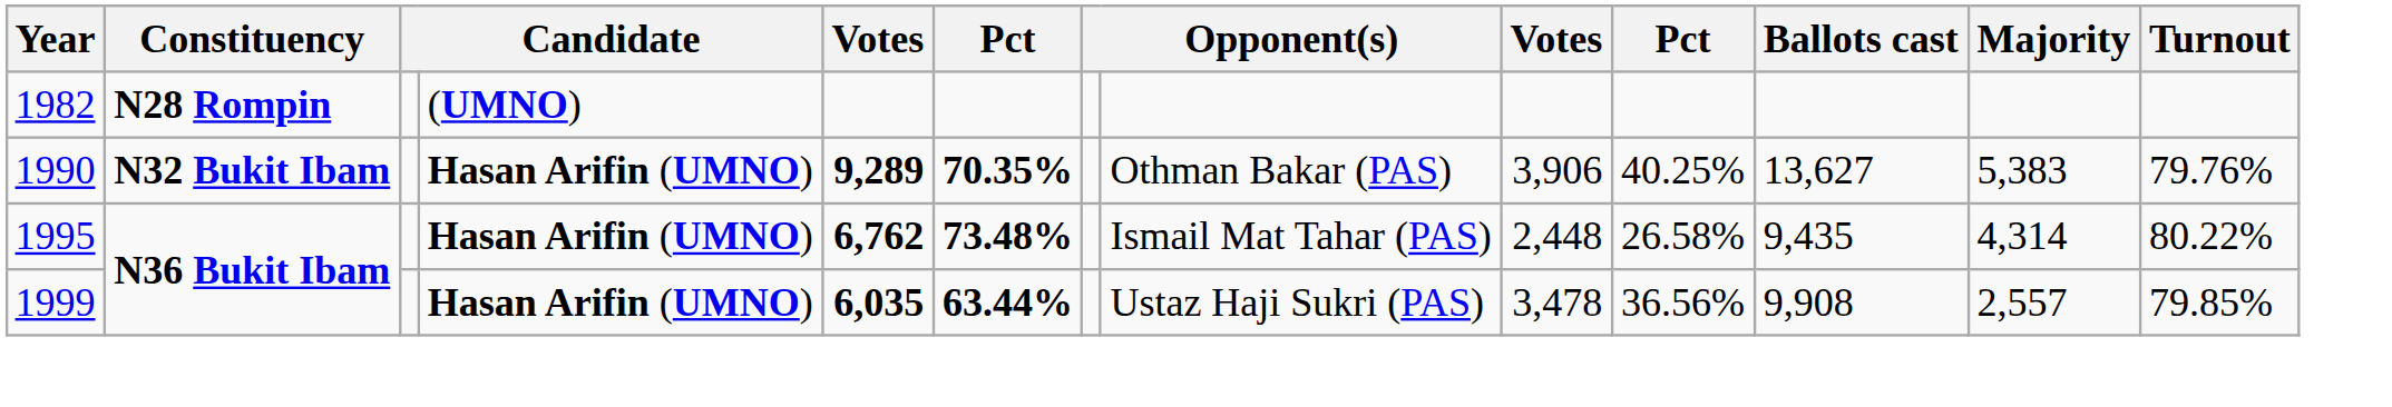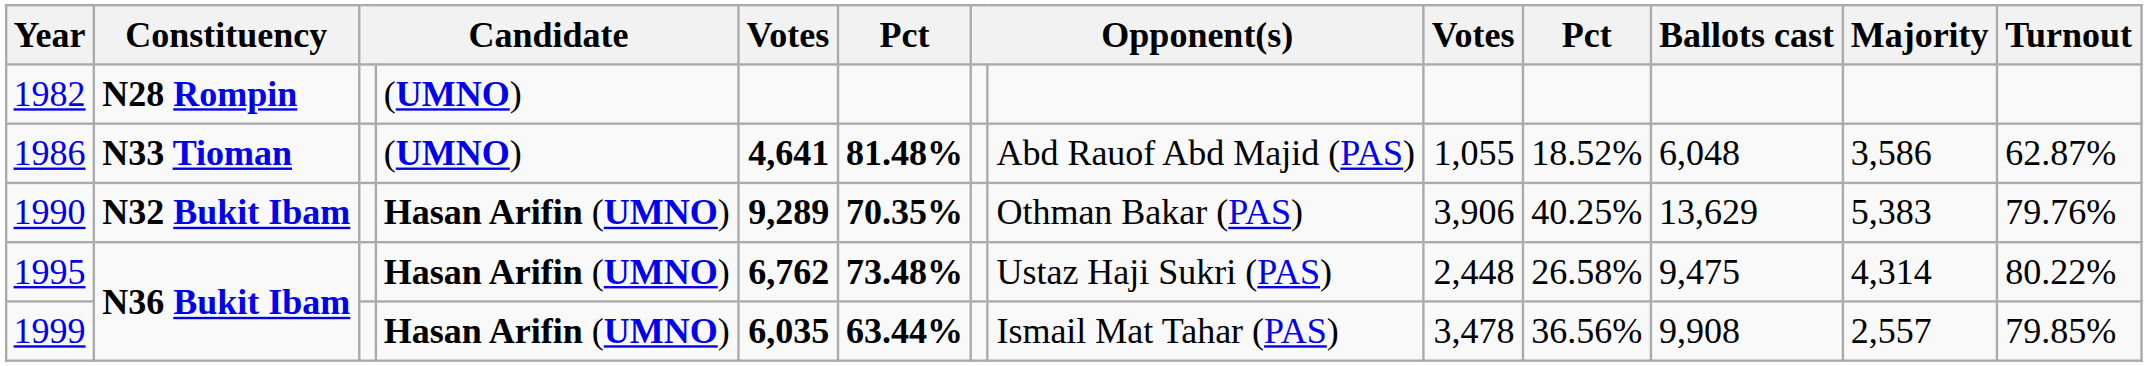 <table class="wikitable" style="margin:0.5em ; font-size:95%">
 <tr>
 <th>Year</th>
 <th>Constituency</th>
 <th colspan=2>Candidate</th>
 <th>Votes</th>
 <th>Pct</th>
 <th colspan=2>Opponent(s)</th>
 <th>Votes</th>
 <th>Pct</th>
 <th>Ballots cast</th>
 <th>Majority</th>
 <th>Turnout</th>
 </tr>
 <tr>
 <td><a href='#'>1982</a></td>
 <td><strong>N28 <a href='#'>Rompin</a></strong></td>
 <td></td>
 <td> (<a href='#'><strong>UMNO</strong></a>)</td>
 <td align="right"></td>
 <td></td>
 <td></td>
 <td></td>
 <td align="right"></td>
 <td></td>
 <td></td>
 <td></td>
 <td></td>
 </tr>
 <tr>
+<td><a href='#'>1986</a></td>
+<td><strong>N33 <a href='#'>Tioman</a></strong></td>
+<td></td>
+<td> (<a href='#'><strong>UMNO</strong></a>)</td>
+<td align="right"><strong>4,641</strong></td>
+<td><strong>81.48%</strong></td>
+<td></td>
+<td>Abd Rauof Abd Majid (<a href='#'>PAS</a>)</td>
+<td align="right">1,055</td>
+<td>18.52%</td>
+<td>6,048</td>
+<td>3,586</td>
+<td>62.87%</td>
+</tr>
+<tr>
 <td><a href='#'>1990</a></td>
 <td><strong>N32 <a href='#'>Bukit Ibam</a></strong></td>
 <td></td>
 <td><strong>Hasan Arifin</strong> (<a href='#'><strong>UMNO</strong></a>)</td>
 <td align="right"><strong>9,289</strong></td>
 <td><strong>70.35%</strong></td>
 <td></td>
 <td>Othman Bakar (<a href='#'>PAS</a>)</td>
 <td align="right">3,906</td>
 <td>40.25%</td>
-<td>13,627</td>
+<td>13,629</td>
 <td>5,383</td>
 <td>79.76%</td>
 </tr>
 <tr>
 <td><a href='#'>1995</a></td>
 <td rowspan=2><strong>N36 <a href='#'>Bukit Ibam</a></strong></td>
 <td></td>
 <td><strong>Hasan Arifin</strong> (<a href='#'><strong>UMNO</strong></a>)</td>
 <td align="right"><strong>6,762</strong></td>
 <td><strong>73.48%</strong></td>
 <td></td>
-<td>Ismail Mat Tahar (<a href='#'>PAS</a>)</td>
+<td>Ustaz Haji Sukri (<a href='#'>PAS</a>)</td>
 <td align="right">2,448</td>
 <td>26.58%</td>
-<td>9,435</td>
+<td>9,475</td>
 <td>4,314</td>
 <td>80.22%</td>
 </tr>
 <tr>
 <td><a href='#'>1999</a></td>
 <td></td>
 <td><strong>Hasan Arifin</strong> (<a href='#'><strong>UMNO</strong></a>)</td>
 <td align="right"><strong>6,035</strong></td>
 <td><strong>63.44%</strong></td>
 <td></td>
-<td>Ustaz Haji Sukri (<a href='#'>PAS</a>)</td>
+<td>Ismail Mat Tahar (<a href='#'>PAS</a>)</td>
 <td align="right">3,478</td>
 <td>36.56%</td>
 <td>9,908</td>
 <td>2,557</td>
 <td>79.85%</td>
 </tr>
 </table>
